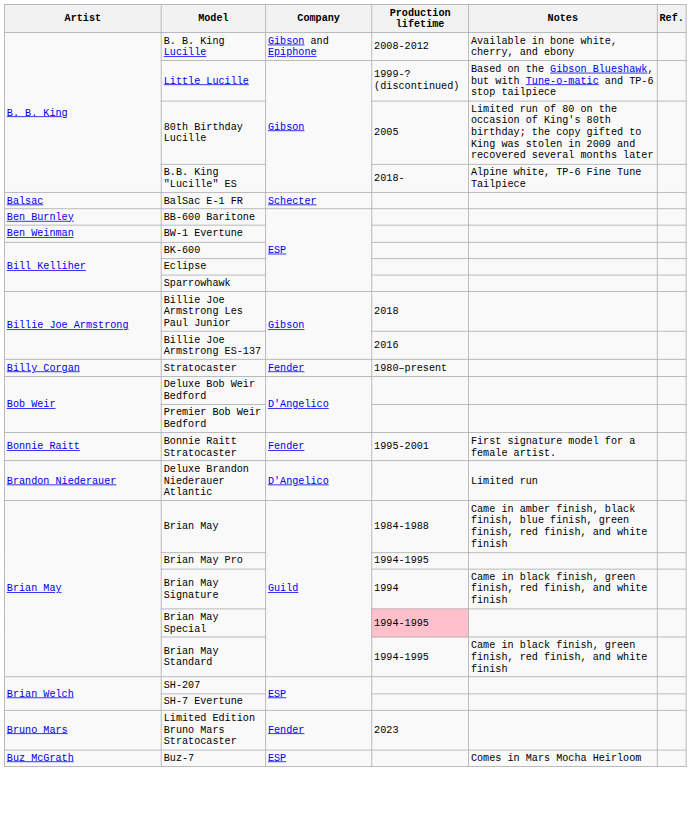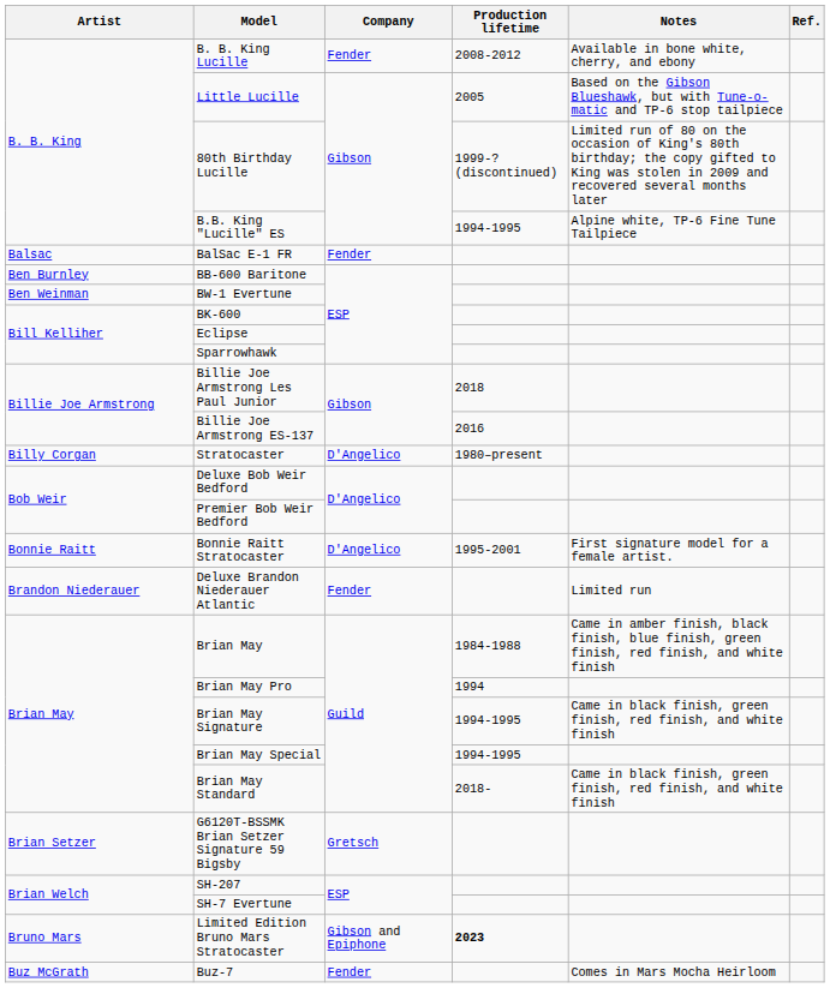 <table class="wikitable sortable plainrowheaders" style="width:99%;">
 <tr>
 <th scope="col" style="width:15em;">Artist</th>
 <th scope="col">Model</th>
 <th scope="col" style="width:10em;">Company</th>
 <th scope="col">Production lifetime</th>
 <th scope="col" class="unsortable">Notes</th>
 <th scope="col">Ref.</th>
 </tr>
 <tr>
 <td rowspan=4><a href='#'>B. B. King</a></td>
 <td>B. B. King <a href='#'>Lucille</a></td>
-<td><a href='#'>Gibson</a> and <a href='#'>Epiphone</a></td>
+<td><a href='#'>Fender</a></td>
 <td>2008-2012</td>
 <td>Available in bone white, cherry, and ebony</td>
 <td></td>
 </tr>
 <tr>
 <td><a href='#'>Little Lucille</a></td>
 <td rowspan=3><a href='#'>Gibson</a></td>
-<td>1999-? (discontinued)</td>
+<td>2005</td>
 <td>Based on the <a href='#'>Gibson Blueshawk</a>, but with <a href='#'>Tune-o-matic</a> and TP-6 stop tailpiece</td>
 <td></td>
 </tr>
 <tr>
 <td>80th Birthday Lucille</td>
-<td>2005</td>
+<td>1999-? (discontinued)</td>
 <td>Limited run of 80 on the occasion of King's 80th birthday; the copy gifted to King was stolen in 2009 and recovered several months later</td>
 <td></td>
 </tr>
 <tr>
 <td>B.B. King "Lucille" ES</td>
-<td>2018-</td>
+<td>1994-1995</td>
 <td>Alpine white, TP-6 Fine Tune Tailpiece</td>
 <td></td>
 </tr>
 <tr>
 <td><a href='#'>Balsac</a></td>
 <td>BalSac E-1 FR</td>
-<td><a href='#'>Schecter</a></td>
+<td><a href='#'>Fender</a></td>
 <td></td>
 <td></td>
 <td></td>
 </tr>
 <tr>
 <td><a href='#'>Ben Burnley</a></td>
 <td>BB-600 Baritone</td>
 <td rowspan=5><a href='#'>ESP</a></td>
 <td></td>
 <td></td>
 <td></td>
 </tr>
 <tr>
 <td><a href='#'>Ben Weinman</a></td>
 <td>BW-1 Evertune</td>
 <td></td>
 <td></td>
 <td></td>
 </tr>
 <tr>
 <td rowspan=3><a href='#'>Bill Kelliher</a></td>
 <td>BK-600</td>
 <td></td>
 <td></td>
 <td></td>
 </tr>
 <tr>
 <td>Eclipse</td>
 <td></td>
 <td></td>
 <td></td>
 </tr>
 <tr>
 <td>Sparrowhawk</td>
 <td></td>
 <td></td>
 <td></td>
 </tr>
 <tr>
 <td rowspan="2"><a href='#'>Billie Joe Armstrong</a></td>
 <td>Billie Joe Armstrong Les Paul Junior</td>
 <td rowspan=2><a href='#'>Gibson</a></td>
 <td>2018</td>
 <td></td>
 <td></td>
 </tr>
 <tr>
 <td>Billie Joe Armstrong ES-137</td>
 <td>2016</td>
 <td></td>
 <td></td>
 </tr>
 <tr>
 <td><a href='#'>Billy Corgan</a></td>
 <td>Stratocaster</td>
-<td><a href='#'>Fender</a></td>
+<td><a href='#'>D'Angelico</a></td>
 <td>1980–present</td>
 <td></td>
 <td></td>
 </tr>
 <tr>
 <td rowspan=2><a href='#'>Bob Weir</a></td>
 <td>Deluxe Bob Weir Bedford</td>
 <td rowspan=2><a href='#'>D'Angelico</a></td>
 <td></td>
 <td></td>
 <td></td>
 </tr>
 <tr>
 <td>Premier Bob Weir Bedford</td>
 <td></td>
 <td></td>
 <td></td>
 </tr>
 <tr>
 <td><a href='#'>Bonnie Raitt</a></td>
 <td>Bonnie Raitt Stratocaster</td>
-<td><a href='#'>Fender</a></td>
+<td><a href='#'>D'Angelico</a></td>
 <td>1995-2001</td>
 <td>First signature model for a female artist.</td>
 <td></td>
 </tr>
 <tr>
 <td><a href='#'>Brandon Niederauer</a></td>
 <td>Deluxe Brandon Niederauer Atlantic</td>
-<td><a href='#'>D'Angelico</a></td>
+<td><a href='#'>Fender</a></td>
 <td></td>
 <td>Limited run</td>
 <td></td>
 </tr>
 <tr>
 <td rowspan=5><a href='#'>Brian May</a></td>
 <td>Brian May</td>
 <td rowspan=5><a href='#'>Guild</a></td>
 <td>1984-1988</td>
 <td>Came in amber finish, black finish, blue finish, green finish, red finish, and white finish</td>
 <td></td>
 </tr>
 <tr>
 <td>Brian May Pro</td>
+<td>1994</td>
+<td></td>
+<td></td>
+</tr>
+<tr>
+<td>Brian May Signature</td>
+<td>1994-1995</td>
+<td>Came in black finish, green finish, red finish, and white finish</td>
+<td></td>
+</tr>
+<tr>
+<td>Brian May Special</td>
 <td>1994-1995</td>
 <td></td>
 <td></td>
 </tr>
 <tr>
-<td>Brian May Signature</td>
-<td>1994</td>
+<td>Brian May Standard</td>
+<td>2018-</td>
 <td>Came in black finish, green finish, red finish, and white finish</td>
 <td></td>
 </tr>
 <tr>
-<td>Brian May Special</td>
-<td style="background: pink;">1994-1995</td>
+<td><a href='#'>Brian Setzer</a></td>
+<td>G6120T-BSSMK Brian Setzer Signature 59 Bigsby</td>
+<td><a href='#'>Gretsch</a></td>
 <td></td>
 <td></td>
-</tr>
-<tr>
-<td>Brian May Standard</td>
-<td>1994-1995</td>
-<td>Came in black finish, green finish, red finish, and white finish</td>
 <td></td>
 </tr>
 <tr>
 <td rowspan=2><a href='#'>Brian Welch</a></td>
 <td>SH-207</td>
 <td rowspan=2><a href='#'>ESP</a></td>
 <td></td>
 <td></td>
 <td></td>
 </tr>
 <tr>
 <td>SH-7 Evertune</td>
 <td></td>
 <td></td>
 <td></td>
 </tr>
 <tr>
 <td><a href='#'>Bruno Mars</a></td>
 <td>Limited Edition Bruno Mars Stratocaster</td>
-<td><a href='#'>Fender</a></td>
-<td>2023</td>
+<td><a href='#'>Gibson</a> and <a href='#'>Epiphone</a></td>
+<td><strong>2023</strong></td>
 <td></td>
 <td></td>
 </tr>
 <tr>
 <td><a href='#'>Buz McGrath</a></td>
 <td>Buz-7</td>
-<td><a href='#'>ESP</a></td>
+<td><a href='#'>Fender</a></td>
 <td></td>
 <td>Comes in Mars Mocha Heirloom</td>
 <td></td>
 </tr>
 </table>
